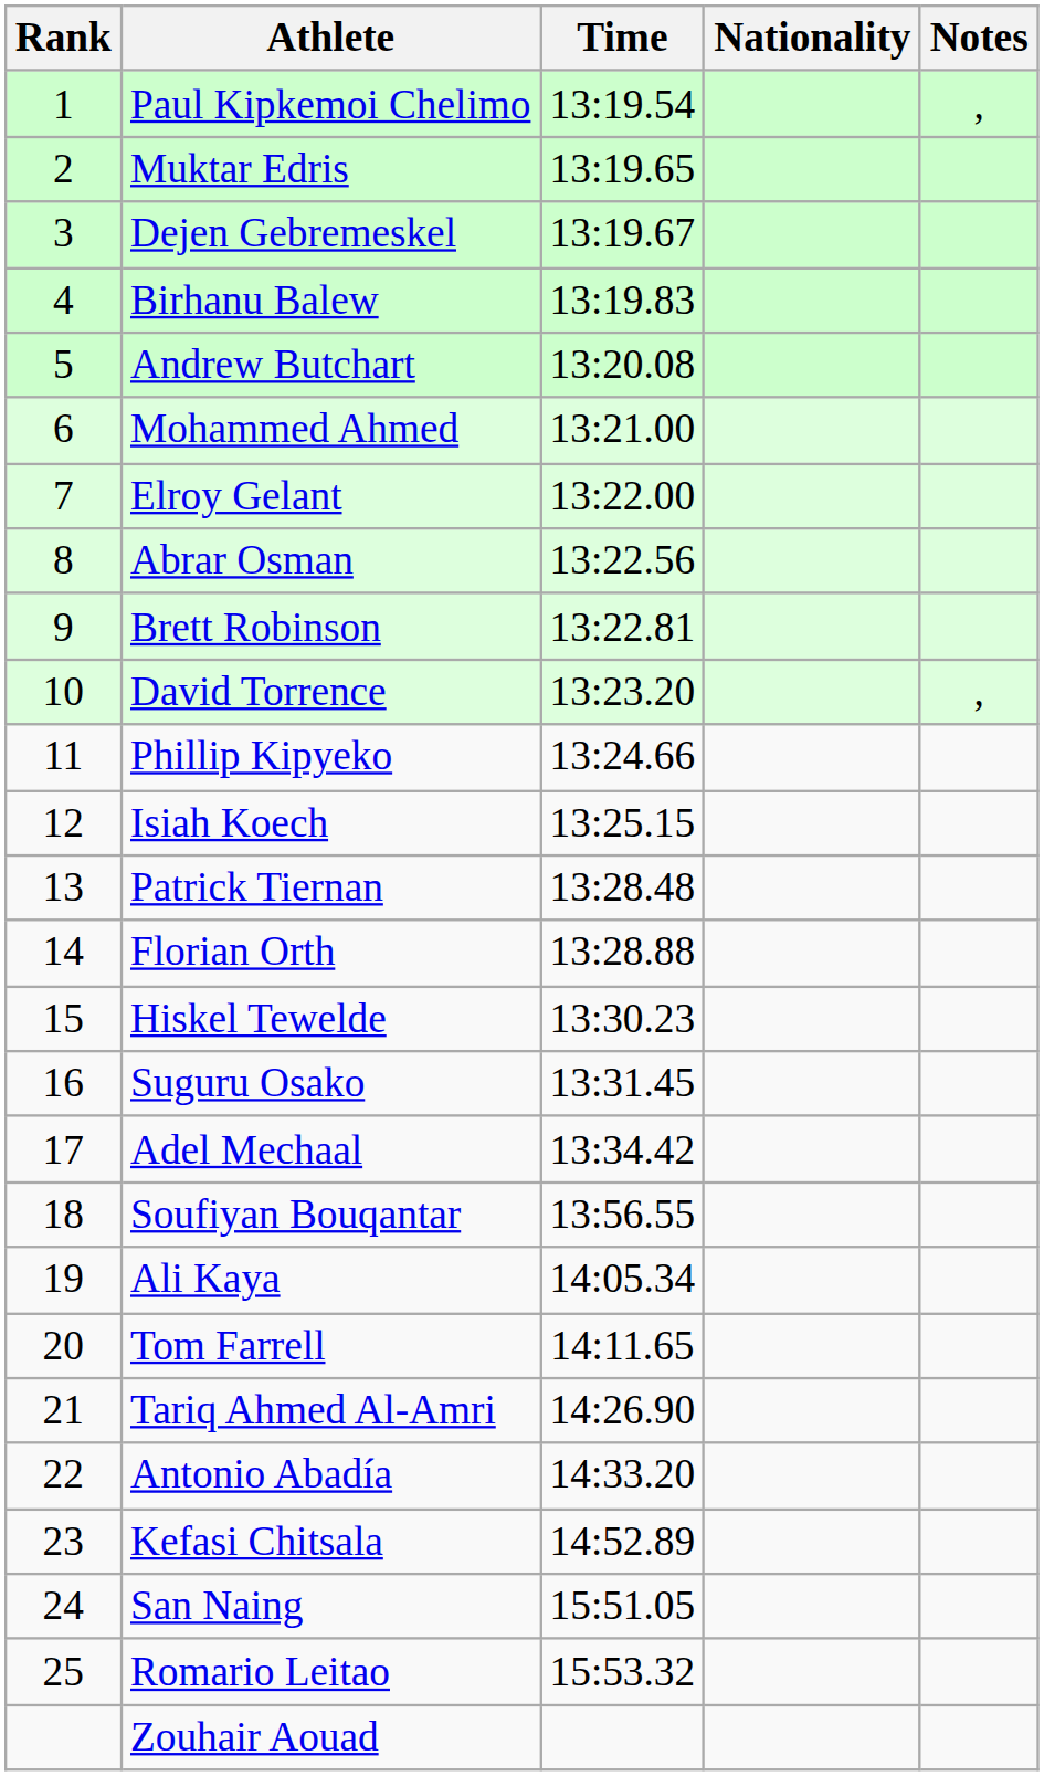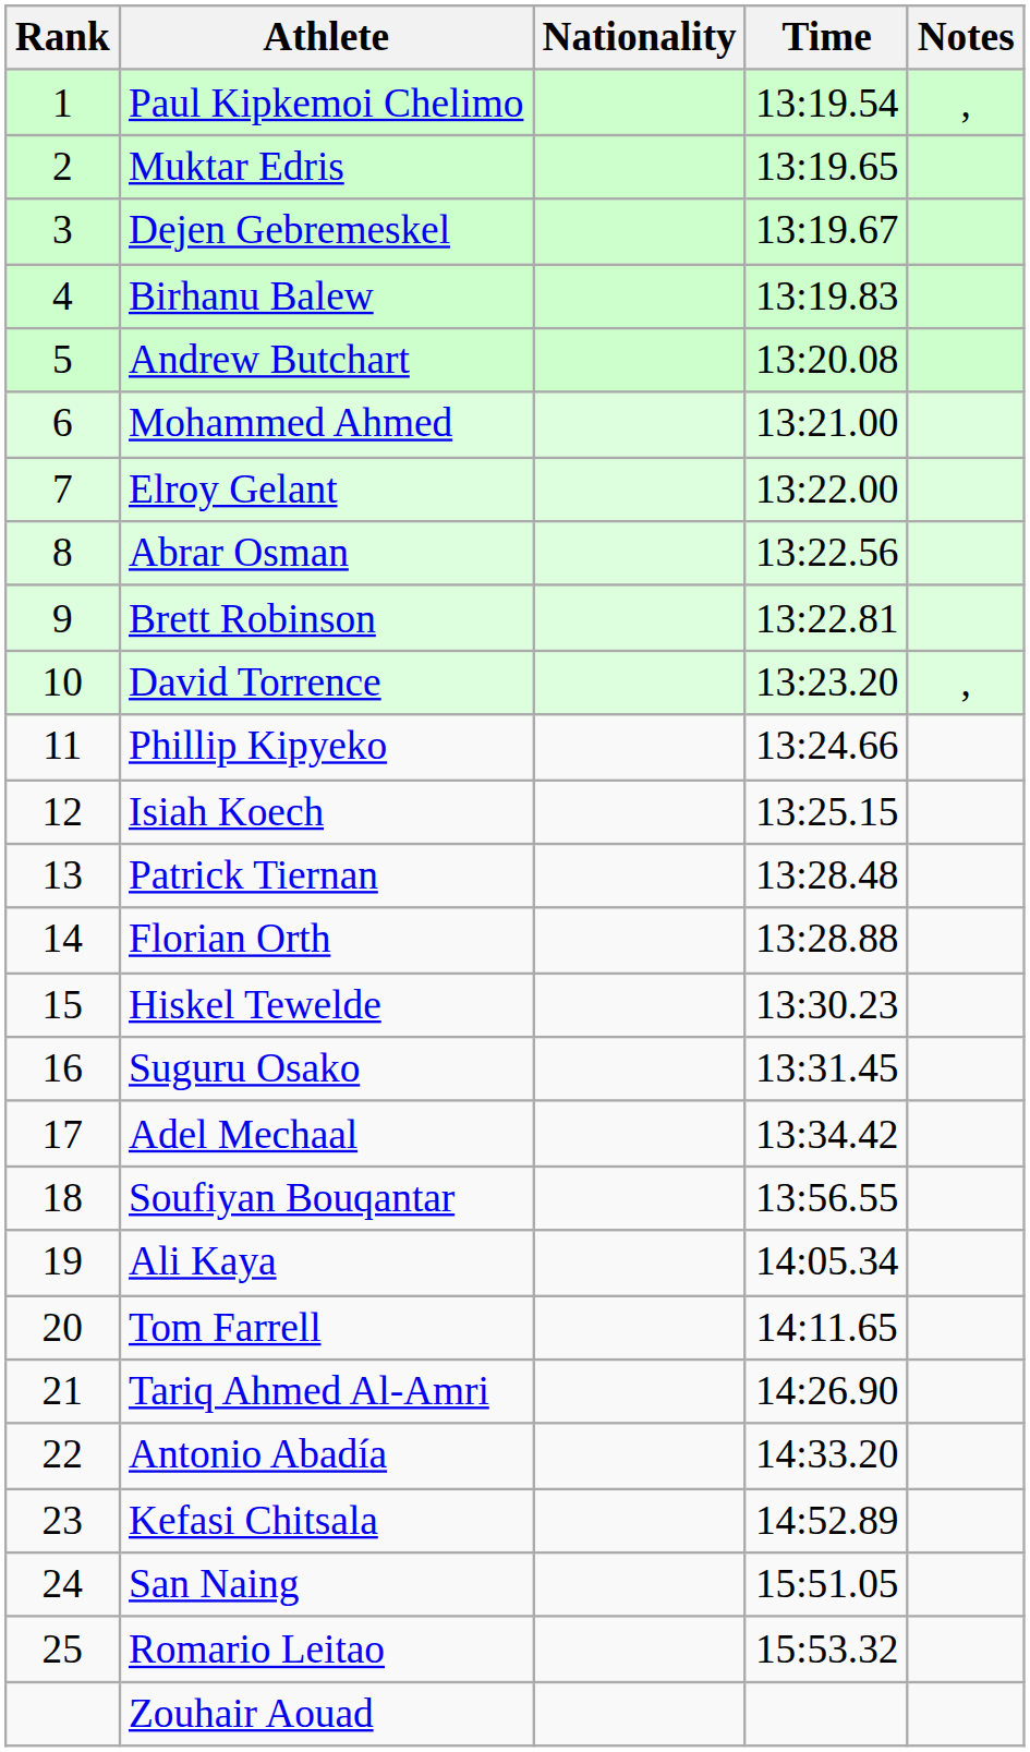 <table class="wikitable sortable" style="text-align:center">
 <tr>
 <th>Rank</th>
 <th>Athlete</th>
+<th>Nationality</th>
 <th>Time</th>
-<th>Nationality</th>
 <th>Notes</th>
 </tr>
 <tr bgcolor=ccffcc>
 <td>1</td>
 <td align=left><a href='#'>Paul Kipkemoi Chelimo</a></td>
+<td align=left></td>
 <td>13:19.54</td>
-<td align=left></td>
 <td>, </td>
 </tr>
 <tr bgcolor=ccffcc>
 <td>2</td>
 <td align=left><a href='#'>Muktar Edris</a></td>
+<td align=left></td>
 <td>13:19.65</td>
-<td align=left></td>
 <td></td>
 </tr>
 <tr bgcolor=ccffcc>
 <td>3</td>
 <td align=left><a href='#'>Dejen Gebremeskel</a></td>
+<td align=left></td>
 <td>13:19.67</td>
-<td align=left></td>
 <td></td>
 </tr>
 <tr bgcolor=ccffcc>
 <td>4</td>
 <td align=left><a href='#'>Birhanu Balew</a></td>
+<td align=left></td>
 <td>13:19.83</td>
-<td align=left></td>
 <td></td>
 </tr>
 <tr bgcolor=ccffcc>
 <td>5</td>
 <td align=left><a href='#'>Andrew Butchart</a></td>
+<td align=left></td>
 <td>13:20.08</td>
-<td align=left></td>
 <td></td>
 </tr>
 <tr bgcolor=ddffdd>
 <td>6</td>
 <td align=left><a href='#'>Mohammed Ahmed</a></td>
+<td align=left></td>
 <td>13:21.00</td>
-<td align=left></td>
 <td></td>
 </tr>
 <tr bgcolor=ddffdd>
 <td>7</td>
 <td align=left><a href='#'>Elroy Gelant</a></td>
+<td align=left></td>
 <td>13:22.00</td>
-<td align=left></td>
 <td></td>
 </tr>
 <tr bgcolor=ddffdd>
 <td>8</td>
 <td align=left><a href='#'>Abrar Osman</a></td>
+<td align=left></td>
 <td>13:22.56</td>
-<td align=left></td>
 <td></td>
 </tr>
 <tr bgcolor=ddffdd>
 <td>9</td>
 <td align=left><a href='#'>Brett Robinson</a></td>
+<td align=left></td>
 <td>13:22.81</td>
-<td align=left></td>
 <td></td>
 </tr>
 <tr bgcolor=ddffdd>
 <td>10</td>
 <td align=left><a href='#'>David Torrence</a></td>
+<td align=left></td>
 <td>13:23.20</td>
-<td align=left></td>
 <td>, </td>
 </tr>
 <tr>
 <td>11</td>
 <td align=left><a href='#'>Phillip Kipyeko</a></td>
+<td align=left></td>
 <td>13:24.66</td>
-<td align=left></td>
 <td></td>
 </tr>
 <tr>
 <td>12</td>
 <td align=left><a href='#'>Isiah Koech</a></td>
+<td align=left></td>
 <td>13:25.15</td>
-<td align=left></td>
 <td></td>
 </tr>
 <tr>
 <td>13</td>
 <td align=left><a href='#'>Patrick Tiernan</a></td>
+<td align=left></td>
 <td>13:28.48</td>
-<td align=left></td>
 <td></td>
 </tr>
 <tr>
 <td>14</td>
 <td align=left><a href='#'>Florian Orth</a></td>
+<td align=left></td>
 <td>13:28.88</td>
-<td align=left></td>
 <td></td>
 </tr>
 <tr>
 <td>15</td>
 <td align=left><a href='#'>Hiskel Tewelde</a></td>
+<td align=left></td>
 <td>13:30.23</td>
-<td align=left></td>
 <td></td>
 </tr>
 <tr>
 <td>16</td>
 <td align=left><a href='#'>Suguru Osako</a></td>
+<td align=left></td>
 <td>13:31.45</td>
-<td align=left></td>
 <td></td>
 </tr>
 <tr>
 <td>17</td>
 <td align=left><a href='#'>Adel Mechaal</a></td>
+<td align=left></td>
 <td>13:34.42</td>
-<td align=left></td>
 <td></td>
 </tr>
 <tr>
 <td>18</td>
 <td align=left><a href='#'>Soufiyan Bouqantar</a></td>
+<td align=left></td>
 <td>13:56.55</td>
-<td align=left></td>
 <td></td>
 </tr>
 <tr>
 <td>19</td>
 <td align=left><a href='#'>Ali Kaya</a></td>
+<td align=left></td>
 <td>14:05.34</td>
-<td align=left></td>
 <td></td>
 </tr>
 <tr>
 <td>20</td>
 <td align=left><a href='#'>Tom Farrell</a></td>
+<td align=left></td>
 <td>14:11.65</td>
-<td align=left></td>
 <td></td>
 </tr>
 <tr>
 <td>21</td>
 <td align=left><a href='#'>Tariq Ahmed Al-Amri</a></td>
+<td align=left></td>
 <td>14:26.90</td>
-<td align=left></td>
 <td></td>
 </tr>
 <tr>
 <td>22</td>
 <td align=left><a href='#'>Antonio Abadía</a></td>
+<td align=left></td>
 <td>14:33.20</td>
-<td align=left></td>
 <td></td>
 </tr>
 <tr>
 <td>23</td>
 <td align=left><a href='#'>Kefasi Chitsala</a></td>
+<td align=left></td>
 <td>14:52.89</td>
-<td align=left></td>
 <td></td>
 </tr>
 <tr>
 <td>24</td>
 <td align=left><a href='#'>San Naing</a></td>
+<td align=left></td>
 <td>15:51.05</td>
-<td align=left></td>
 <td></td>
 </tr>
 <tr>
 <td>25</td>
 <td align=left><a href='#'>Romario Leitao</a></td>
+<td align=left></td>
 <td>15:53.32</td>
-<td align=left></td>
 <td></td>
 </tr>
 <tr>
 <td></td>
 <td align=left><a href='#'>Zouhair Aouad</a></td>
+<td align=left></td>
 <td></td>
-<td align=left></td>
 <td></td>
 </tr>
 </table>
